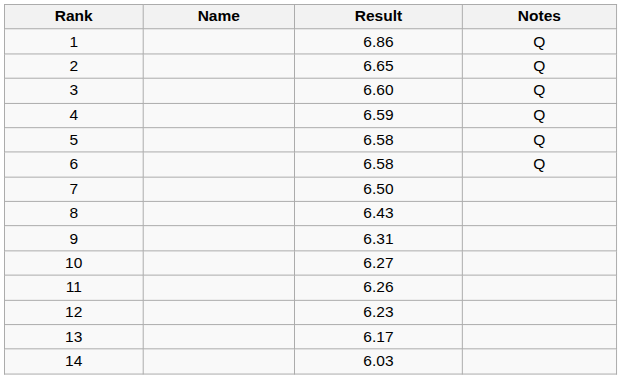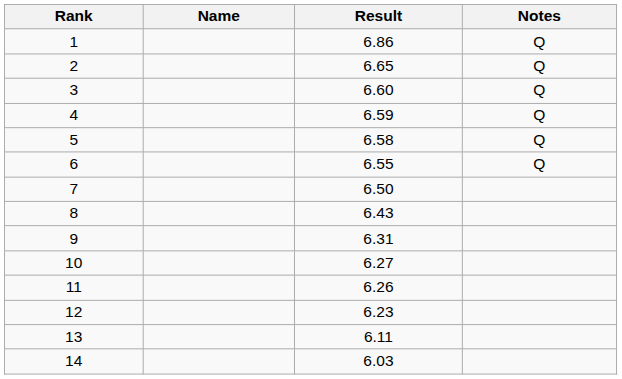 <table class="wikitable" width=50%>
 <tr>
 <th>Rank</th>
 <th>Name</th>
 <th>Result</th>
 <th>Notes</th>
 </tr>
 <tr align="center">
 <td>1</td>
 <td align="left"></td>
 <td>6.86</td>
 <td>Q</td>
 </tr>
 <tr align="center">
 <td>2</td>
 <td align="left"></td>
 <td>6.65</td>
 <td>Q</td>
 </tr>
 <tr align="center">
 <td>3</td>
 <td align="left"></td>
 <td>6.60</td>
 <td>Q</td>
 </tr>
 <tr align="center">
 <td>4</td>
 <td align="left"></td>
 <td>6.59</td>
 <td>Q</td>
 </tr>
 <tr align="center">
 <td>5</td>
 <td align="left"></td>
 <td>6.58</td>
 <td>Q</td>
 </tr>
 <tr align="center">
 <td>6</td>
 <td align="left"></td>
-<td>6.58</td>
+<td>6.55</td>
 <td>Q</td>
 </tr>
 <tr align="center">
 <td>7</td>
 <td align="left"></td>
 <td>6.50</td>
 <td></td>
 </tr>
 <tr align="center">
 <td>8</td>
 <td align="left"></td>
 <td>6.43</td>
 <td></td>
 </tr>
 <tr align="center">
 <td>9</td>
 <td align="left"></td>
 <td>6.31</td>
 <td></td>
 </tr>
 <tr align="center">
 <td>10</td>
 <td align="left"></td>
 <td>6.27</td>
 <td></td>
 </tr>
 <tr align="center">
 <td>11</td>
 <td align="left"></td>
 <td>6.26</td>
 <td></td>
 </tr>
 <tr align="center">
 <td>12</td>
 <td align="left"></td>
 <td>6.23</td>
 <td></td>
 </tr>
 <tr align="center">
 <td>13</td>
 <td align="left"></td>
-<td>6.17</td>
+<td>6.11</td>
 <td></td>
 </tr>
 <tr align="center">
 <td>14</td>
 <td align="left"></td>
 <td>6.03</td>
 <td></td>
 </tr>
 </table>
